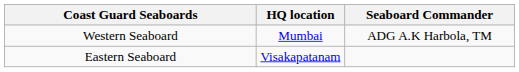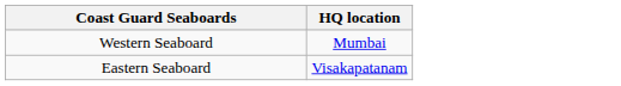 <table class="wikitable" style="text-align:center">
 <tr style="background:#cccccc">
 <th scope="col" style="width: 300px;">Coast Guard Seaboards</th>
 <th scope="col" style="width: 100px;">HQ location</th>
-<th scope="col" style="width: 200px;">Seaboard Commander</th>
 </tr>
 <tr>
 <td>Western Seaboard</td>
 <td><a href='#'>Mumbai</a></td>
-<td>ADG A.K Harbola, TM</td>
 </tr>
 <tr>
 <td>Eastern Seaboard</td>
 <td><a href='#'>Visakapatanam</a></td>
-<td></td>
 </tr>
 </table>
